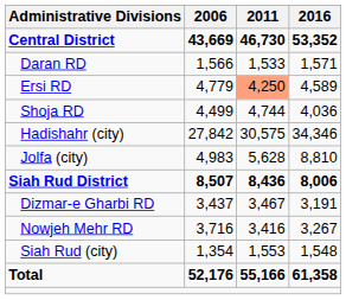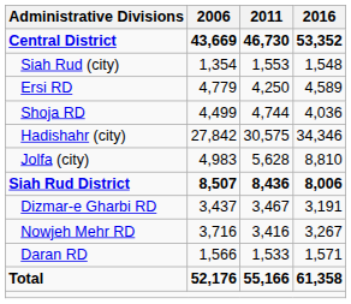 <table class="wikitable">
 <tr>
 <th>Administrative Divisions</th>
 <th>2006</th>
 <th>2011</th>
 <th>2016</th>
 </tr>
 <tr>
 <td><strong><a href='#'>Central District</a></strong></td>
 <td style="text-align: right;"><strong>43,669</strong></td>
 <td style="text-align: right;"><strong>46,730</strong></td>
 <td style="text-align: right;"><strong>53,352</strong></td>
 </tr>
 <tr>
-<td style="padding-left: 1em;"><a href='#'>Daran RD</a></td>
-<td style="text-align: right;">1,566</td>
-<td style="text-align: right;">1,533</td>
-<td style="text-align: right;">1,571</td>
+<td style="padding-left: 1em;"><a href='#'>Siah Rud</a> (city)</td>
+<td style="text-align: right;">1,354</td>
+<td style="text-align: right;">1,553</td>
+<td style="text-align: right;">1,548</td>
 </tr>
 <tr>
 <td style="padding-left: 1em;"><a href='#'>Ersi RD</a></td>
 <td style="text-align: right;">4,779</td>
-<td style="background: lightsalmon; text-align: right;">4,250</td>
+<td style="text-align: right;">4,250</td>
 <td style="text-align: right;">4,589</td>
 </tr>
 <tr>
 <td style="padding-left: 1em;"><a href='#'>Shoja RD</a></td>
 <td style="text-align: right;">4,499</td>
 <td style="text-align: right;">4,744</td>
 <td style="text-align: right;">4,036</td>
 </tr>
 <tr>
 <td style="padding-left: 1em;"><a href='#'>Hadishahr</a> (city)</td>
 <td style="text-align: right;">27,842</td>
 <td style="text-align: right;">30,575</td>
 <td style="text-align: right;">34,346</td>
 </tr>
 <tr>
 <td style="padding-left: 1em;"><a href='#'>Jolfa</a> (city)</td>
 <td style="text-align: right;">4,983</td>
 <td style="text-align: right;">5,628</td>
 <td style="text-align: right;">8,810</td>
 </tr>
 <tr>
 <td><strong><a href='#'>Siah Rud District</a></strong></td>
 <td style="text-align: right;"><strong>8,507</strong></td>
 <td style="text-align: right;"><strong>8,436</strong></td>
 <td style="text-align: right;"><strong>8,006</strong></td>
 </tr>
 <tr>
 <td style="padding-left: 1em;"><a href='#'>Dizmar-e Gharbi RD</a></td>
 <td style="text-align: right;">3,437</td>
 <td style="text-align: right;">3,467</td>
 <td style="text-align: right;">3,191</td>
 </tr>
 <tr>
 <td style="padding-left: 1em;"><a href='#'>Nowjeh Mehr RD</a></td>
 <td style="text-align: right;">3,716</td>
 <td style="text-align: right;">3,416</td>
 <td style="text-align: right;">3,267</td>
 </tr>
 <tr>
-<td style="padding-left: 1em;"><a href='#'>Siah Rud</a> (city)</td>
-<td style="text-align: right;">1,354</td>
-<td style="text-align: right;">1,553</td>
-<td style="text-align: right;">1,548</td>
+<td style="padding-left: 1em;"><a href='#'>Daran RD</a></td>
+<td style="text-align: right;">1,566</td>
+<td style="text-align: right;">1,533</td>
+<td style="text-align: right;">1,571</td>
 </tr>
 <tr>
 <td><strong>Total</strong></td>
 <td style="text-align: right;"><strong>52,176</strong></td>
 <td style="text-align: right;"><strong>55,166</strong></td>
 <td style="text-align: right;"><strong>61,358</strong></td>
 </tr>
 <tr>
 <td colspan=4></td>
 </tr>
 </table>
